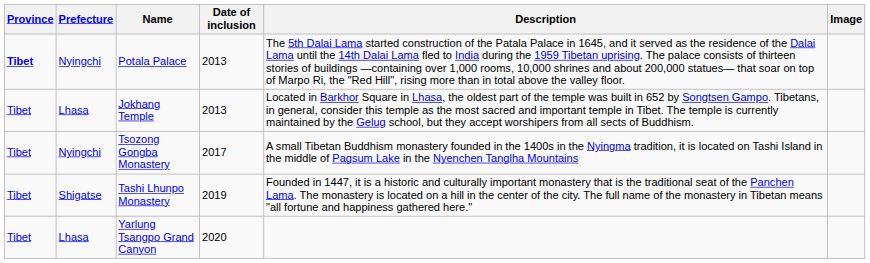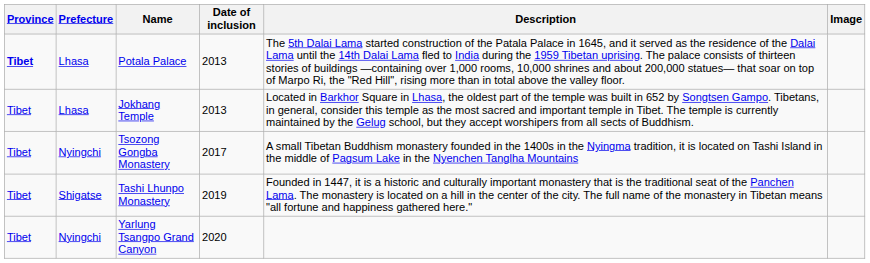 <table class="wikitable sortable" style="text-align:left;">
 <tr>
 <th scope="col"><a href='#'>Province</a></th>
 <th scope="col"><a href='#'>Prefecture</a></th>
 <th scope="col">Name</th>
 <th scope="col">Date of inclusion</th>
 <th scope="col">Description</th>
 <th scope="col">Image</th>
 </tr>
 <tr>
 <td><strong><a href='#'>Tibet</a></strong></td>
-<td><a href='#'>Nyingchi</a></td>
+<td><a href='#'>Lhasa</a></td>
 <td><a href='#'>Potala Palace</a></td>
 <td>2013</td>
 <td>The <a href='#'>5th Dalai Lama</a> started construction of the Patala Palace in 1645, and it served as the residence of the <a href='#'>Dalai Lama</a> until the <a href='#'>14th Dalai Lama</a> fled to <a href='#'>India</a> during the <a href='#'>1959 Tibetan uprising</a>. The palace consists of thirteen stories of buildings —containing over 1,000 rooms, 10,000 shrines and about 200,000 statues— that soar  on top of Marpo Ri, the "Red Hill", rising more than  in total above the valley floor.</td>
 <td></td>
 </tr>
 <tr>
 <td><a href='#'>Tibet</a></td>
 <td><a href='#'>Lhasa</a></td>
 <td><a href='#'>Jokhang Temple</a></td>
 <td>2013</td>
 <td>Located in <a href='#'>Barkhor</a> Square in <a href='#'>Lhasa</a>, the oldest part of the temple was built in 652 by <a href='#'>Songtsen Gampo</a>. Tibetans, in general, consider this temple as the most sacred and important temple in Tibet. The temple is currently maintained by the <a href='#'>Gelug</a> school, but they accept worshipers from all sects of Buddhism.</td>
 <td></td>
 </tr>
 <tr>
 <td><a href='#'>Tibet</a></td>
 <td><a href='#'>Nyingchi</a></td>
 <td><a href='#'>Tsozong Gongba Monastery</a></td>
 <td>2017</td>
 <td>A small Tibetan Buddhism monastery founded in the 1400s in the <a href='#'>Nyingma</a> tradition, it is located on Tashi Island in the middle of <a href='#'>Pagsum Lake</a> in the <a href='#'>Nyenchen Tanglha Mountains</a></td>
 <td></td>
 </tr>
 <tr>
 <td><a href='#'>Tibet</a></td>
 <td><a href='#'>Shigatse</a></td>
 <td><a href='#'>Tashi Lhunpo Monastery</a></td>
 <td>2019</td>
 <td>Founded in 1447, it is a historic and culturally important monastery that is the traditional seat of the <a href='#'>Panchen Lama</a>. The monastery is located on a hill in the center of the city. The full name of the monastery in Tibetan means "all fortune and happiness gathered here."</td>
 <td></td>
 </tr>
 <tr>
 <td><a href='#'>Tibet</a></td>
-<td><a href='#'>Lhasa</a></td>
+<td><a href='#'>Nyingchi</a></td>
 <td><a href='#'>Yarlung Tsangpo Grand Canyon</a></td>
 <td>2020</td>
 <td></td>
 <td></td>
 </tr>
 </table>
